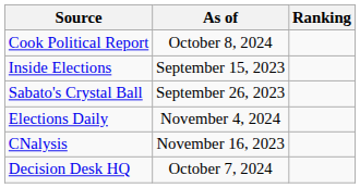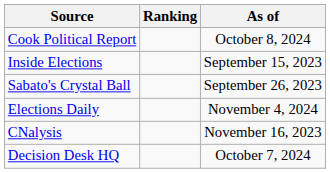 <table class="wikitable" style="text-align:center">
 <tr>
 <th>Source</th>
+<th>Ranking</th>
 <th>As of</th>
-<th>Ranking</th>
 </tr>
 <tr>
 <td align=left><a href='#'>Cook Political Report</a></td>
+<td></td>
 <td>October 8, 2024</td>
-<td></td>
 </tr>
 <tr>
 <td align=left><a href='#'>Inside Elections</a></td>
+<td></td>
 <td>September 15, 2023</td>
-<td></td>
 </tr>
 <tr>
 <td align=left><a href='#'>Sabato's Crystal Ball</a></td>
+<td></td>
 <td>September 26, 2023</td>
-<td></td>
 </tr>
 <tr>
 <td align=left><a href='#'>Elections Daily</a></td>
+<td></td>
 <td>November 4, 2024</td>
-<td></td>
 </tr>
 <tr>
 <td align=left><a href='#'>CNalysis</a></td>
+<td></td>
 <td>November 16, 2023</td>
-<td></td>
 </tr>
 <tr>
 <td align=left><a href='#'>Decision Desk HQ</a></td>
+<td></td>
 <td>October 7, 2024</td>
-<td></td>
 </tr>
 </table>
